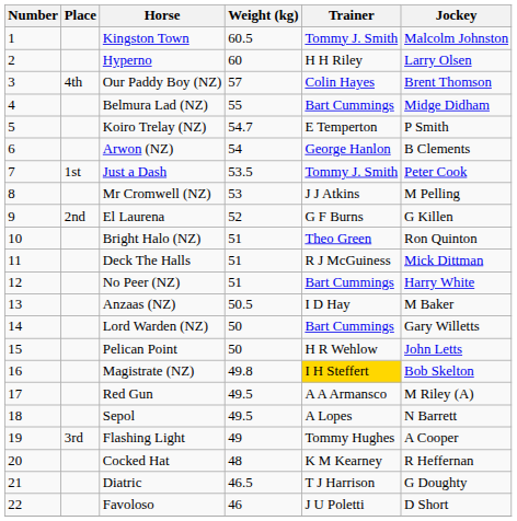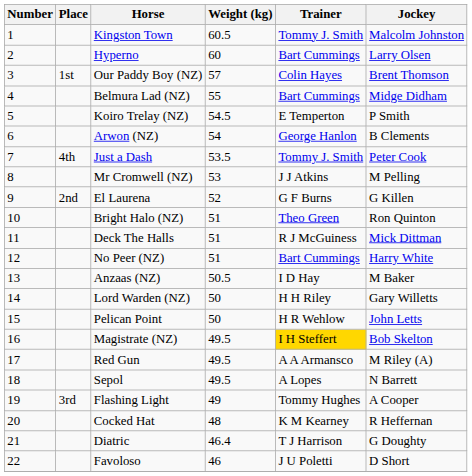 <table class="wikitable sortable">
 <tr>
 <th>Number</th>
 <th>Place</th>
 <th>Horse</th>
 <th>Weight (kg)</th>
 <th>Trainer</th>
 <th>Jockey</th>
 </tr>
 <tr>
 <td>1</td>
 <td></td>
 <td><a href='#'>Kingston Town</a></td>
 <td>60.5</td>
 <td><a href='#'>Tommy J. Smith</a></td>
 <td><a href='#'>Malcolm Johnston</a></td>
 </tr>
 <tr>
 <td>2</td>
 <td></td>
 <td><a href='#'>Hyperno</a></td>
 <td>60</td>
-<td>H H Riley</td>
+<td><a href='#'>Bart Cummings</a></td>
 <td><a href='#'>Larry Olsen</a></td>
 </tr>
 <tr>
 <td>3</td>
-<td>4th</td>
+<td>1st</td>
 <td>Our Paddy Boy (NZ)</td>
 <td>57</td>
 <td><a href='#'>Colin Hayes</a></td>
 <td><a href='#'>Brent Thomson</a></td>
 </tr>
 <tr>
 <td>4</td>
 <td></td>
 <td>Belmura Lad (NZ)</td>
 <td>55</td>
 <td><a href='#'>Bart Cummings</a></td>
 <td><a href='#'>Midge Didham</a></td>
 </tr>
 <tr>
 <td>5</td>
 <td></td>
 <td>Koiro Trelay (NZ)</td>
-<td>54.7</td>
+<td>54.5</td>
 <td>E Temperton</td>
 <td>P Smith</td>
 </tr>
 <tr>
 <td>6</td>
 <td></td>
 <td><a href='#'>Arwon</a> (NZ)</td>
 <td>54</td>
 <td><a href='#'>George Hanlon</a></td>
 <td>B Clements</td>
 </tr>
 <tr>
 <td>7</td>
-<td>1st</td>
+<td>4th</td>
 <td><a href='#'>Just a Dash</a></td>
 <td>53.5</td>
 <td><a href='#'>Tommy J. Smith</a></td>
 <td><a href='#'>Peter Cook</a></td>
 </tr>
 <tr>
 <td>8</td>
 <td></td>
 <td>Mr Cromwell (NZ)</td>
 <td>53</td>
 <td>J J Atkins</td>
 <td>M Pelling</td>
 </tr>
 <tr>
 <td>9</td>
 <td>2nd</td>
 <td>El Laurena</td>
 <td>52</td>
 <td>G F Burns</td>
 <td>G Killen</td>
 </tr>
 <tr>
 <td>10</td>
 <td></td>
 <td>Bright Halo (NZ)</td>
 <td>51</td>
 <td><a href='#'>Theo Green</a></td>
 <td>Ron Quinton</td>
 </tr>
 <tr>
 <td>11</td>
 <td></td>
 <td>Deck The Halls</td>
 <td>51</td>
 <td>R J McGuiness</td>
 <td><a href='#'>Mick Dittman</a></td>
 </tr>
 <tr>
 <td>12</td>
 <td></td>
 <td>No Peer (NZ)</td>
 <td>51</td>
 <td><a href='#'>Bart Cummings</a></td>
 <td><a href='#'>Harry White</a></td>
 </tr>
 <tr>
 <td>13</td>
 <td></td>
 <td>Anzaas (NZ)</td>
 <td>50.5</td>
 <td>I D Hay</td>
 <td>M Baker</td>
 </tr>
 <tr>
 <td>14</td>
 <td></td>
 <td>Lord Warden (NZ)</td>
 <td>50</td>
-<td><a href='#'>Bart Cummings</a></td>
+<td>H H Riley</td>
 <td>Gary Willetts</td>
 </tr>
 <tr>
 <td>15</td>
 <td></td>
 <td>Pelican Point</td>
 <td>50</td>
 <td>H R Wehlow</td>
 <td><a href='#'>John Letts</a></td>
 </tr>
 <tr>
 <td>16</td>
 <td></td>
 <td>Magistrate (NZ)</td>
-<td>49.8</td>
+<td>49.5</td>
 <td style="background: gold;">I H Steffert</td>
 <td><a href='#'>Bob Skelton</a></td>
 </tr>
 <tr>
 <td>17</td>
 <td></td>
 <td>Red Gun</td>
 <td>49.5</td>
 <td>A A Armansco</td>
 <td>M Riley (A)</td>
 </tr>
 <tr>
 <td>18</td>
 <td></td>
 <td>Sepol</td>
 <td>49.5</td>
 <td>A Lopes</td>
 <td>N Barrett</td>
 </tr>
 <tr>
 <td>19</td>
 <td>3rd</td>
 <td>Flashing Light</td>
 <td>49</td>
 <td>Tommy Hughes</td>
 <td>A Cooper</td>
 </tr>
 <tr>
 <td>20</td>
 <td></td>
 <td>Cocked Hat</td>
 <td>48</td>
 <td>K M Kearney</td>
 <td>R Heffernan</td>
 </tr>
 <tr>
 <td>21</td>
 <td></td>
 <td>Diatric</td>
-<td>46.5</td>
+<td>46.4</td>
 <td>T J Harrison</td>
 <td>G Doughty</td>
 </tr>
 <tr>
 <td>22</td>
 <td></td>
 <td>Favoloso</td>
 <td>46</td>
 <td>J U Poletti</td>
 <td>D Short</td>
 </tr>
 <tr>
 </tr>
 </table>
